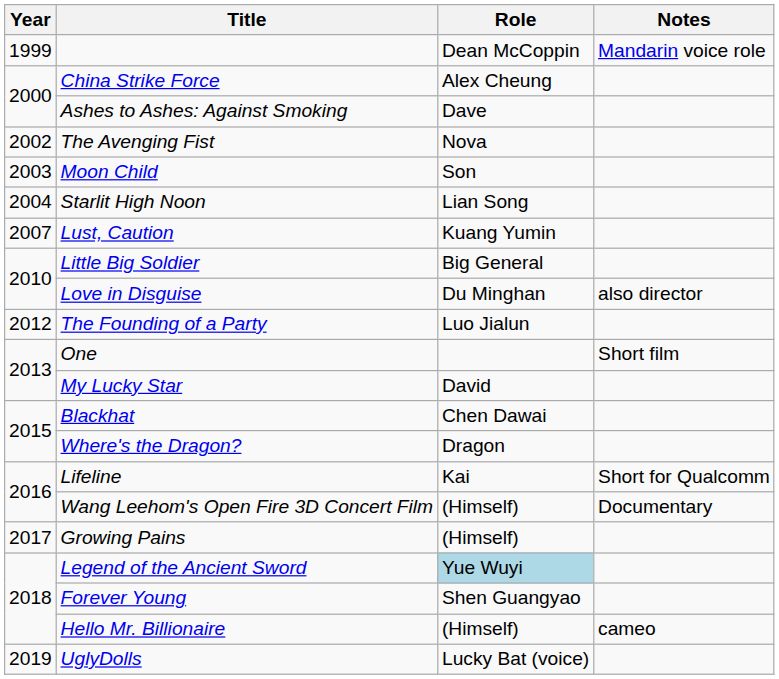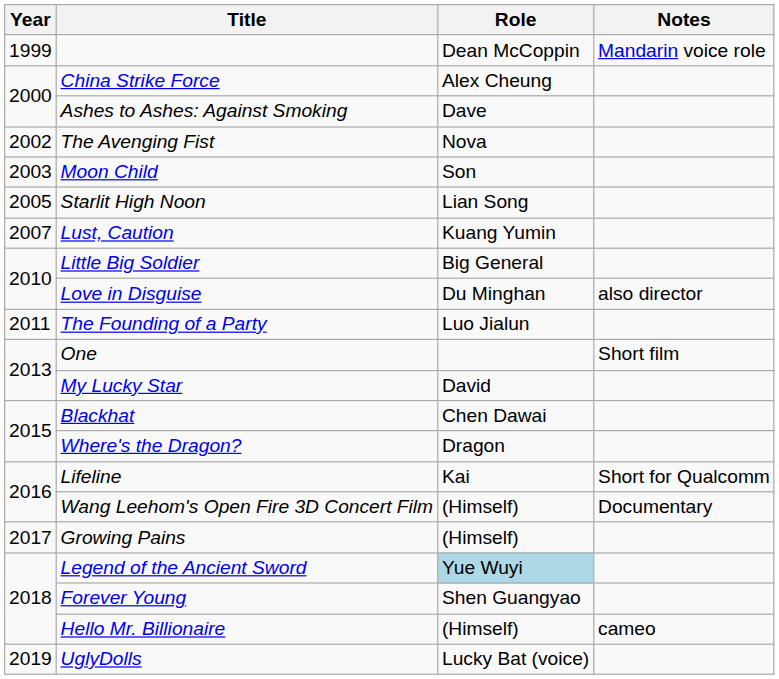 <table class="wikitable sortable">
 <tr>
 <th>Year</th>
 <th>Title</th>
 <th>Role</th>
 <th class="unsortable">Notes</th>
 </tr>
 <tr>
 <td>1999</td>
 <td><em></em></td>
 <td>Dean McCoppin</td>
 <td><a href='#'>Mandarin</a> voice role</td>
 </tr>
 <tr>
 <td rowspan="2">2000</td>
 <td><em><a href='#'>China Strike Force</a></em></td>
 <td>Alex Cheung</td>
 <td></td>
 </tr>
 <tr>
 <td><em>Ashes to Ashes: Against Smoking</em></td>
 <td>Dave</td>
 <td></td>
 </tr>
 <tr>
 <td>2002</td>
 <td><em>The Avenging Fist</em></td>
 <td>Nova</td>
 <td></td>
 </tr>
 <tr>
 <td>2003</td>
 <td><em><a href='#'>Moon Child</a></em></td>
 <td>Son</td>
 <td></td>
 </tr>
 <tr>
-<td>2004</td>
+<td>2005</td>
 <td><em>Starlit High Noon</em></td>
 <td>Lian Song</td>
 <td></td>
 </tr>
 <tr>
 <td>2007</td>
 <td><em><a href='#'>Lust, Caution</a></em></td>
 <td>Kuang Yumin</td>
 <td></td>
 </tr>
 <tr>
 <td rowspan="2">2010</td>
 <td><em><a href='#'>Little Big Soldier</a></em></td>
 <td>Big General</td>
 <td></td>
 </tr>
 <tr>
 <td><em><a href='#'>Love in Disguise</a></em></td>
 <td>Du Minghan</td>
 <td>also director</td>
 </tr>
 <tr>
-<td>2012</td>
+<td>2011</td>
 <td><em><a href='#'>The Founding of a Party</a></em></td>
 <td>Luo Jialun</td>
 <td></td>
 </tr>
 <tr>
 <td rowspan="2">2013</td>
 <td><em>One</em></td>
 <td></td>
 <td>Short film</td>
 </tr>
 <tr>
 <td><em><a href='#'>My Lucky Star</a></em></td>
 <td>David</td>
 <td></td>
 </tr>
 <tr>
 <td rowspan="2">2015</td>
 <td><em><a href='#'>Blackhat</a></em></td>
 <td>Chen Dawai</td>
 <td></td>
 </tr>
 <tr>
 <td><em><a href='#'>Where's the Dragon?</a></em></td>
 <td>Dragon</td>
 <td></td>
 </tr>
 <tr>
 <td rowspan="2">2016</td>
 <td><em>Lifeline</em></td>
 <td>Kai</td>
 <td>Short for Qualcomm</td>
 </tr>
 <tr>
 <td><em>Wang Leehom's Open Fire 3D Concert Film</em></td>
 <td>(Himself)</td>
 <td>Documentary</td>
 </tr>
 <tr>
 <td>2017</td>
 <td><em>Growing Pains</em></td>
 <td>(Himself)</td>
 <td></td>
 </tr>
 <tr>
 <td rowspan="3">2018</td>
 <td><em><a href='#'>Legend of the Ancient Sword</a></em></td>
 <td style="background: lightblue;">Yue Wuyi</td>
 <td></td>
 </tr>
 <tr>
 <td><em><a href='#'>Forever Young</a></em></td>
 <td>Shen Guangyao</td>
 <td></td>
 </tr>
 <tr>
 <td><em><a href='#'>Hello Mr. Billionaire</a></em></td>
 <td>(Himself)</td>
 <td>cameo</td>
 </tr>
 <tr>
 <td>2019</td>
 <td><em><a href='#'>UglyDolls</a></em></td>
 <td>Lucky Bat (voice)</td>
 <td></td>
 </tr>
 </table>
